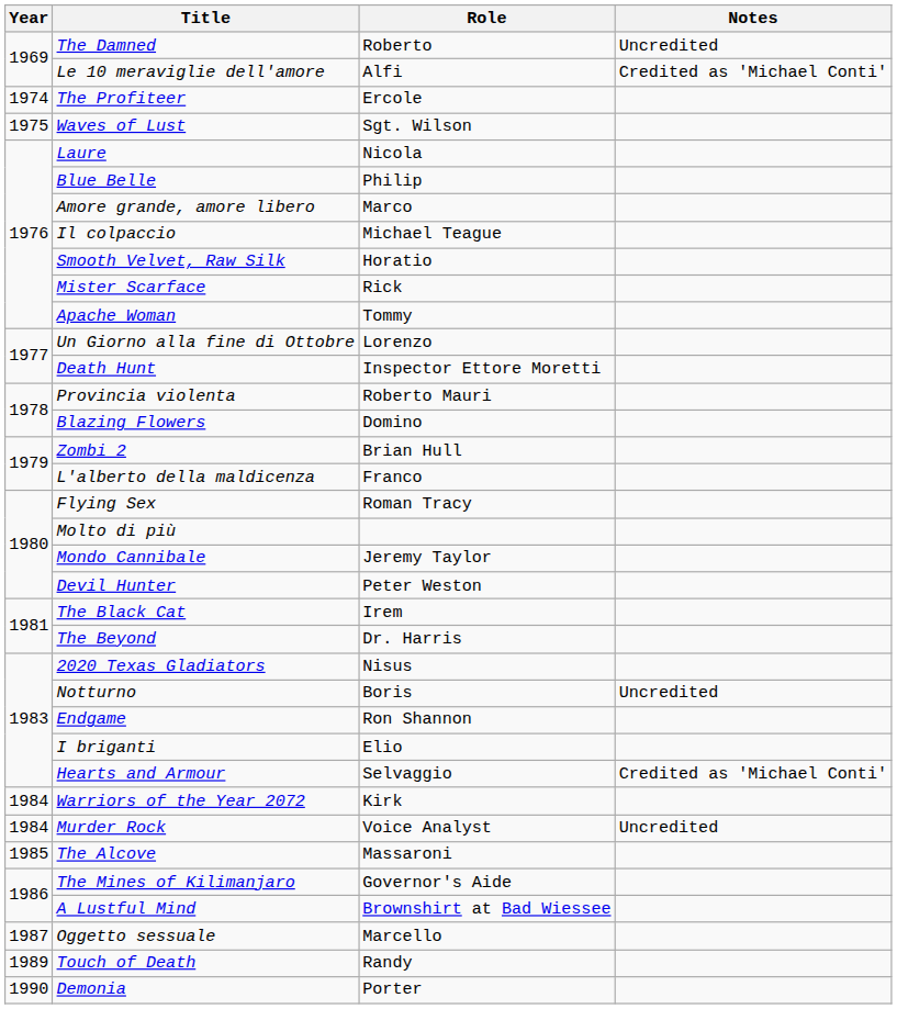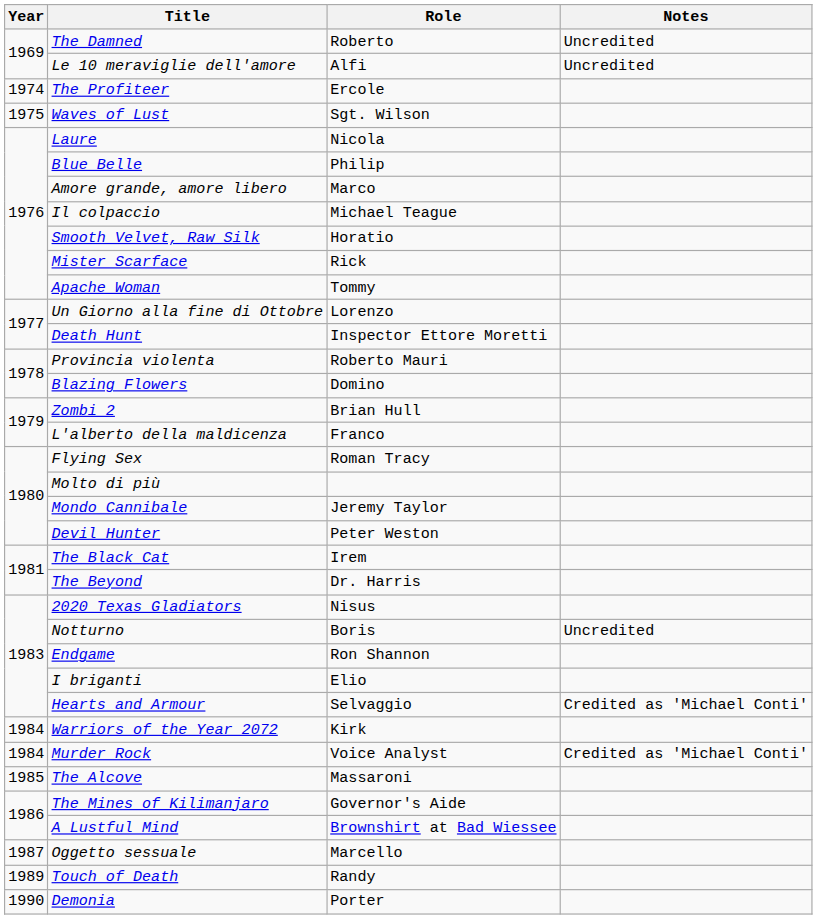 <table class="wikitable">
 <tr>
 <th>Year</th>
 <th>Title</th>
 <th>Role</th>
 <th>Notes</th>
 </tr>
 <tr>
 <td rowspan="2">1969</td>
 <td><em><a href='#'>The Damned</a></em></td>
 <td>Roberto</td>
 <td>Uncredited</td>
 </tr>
 <tr>
 <td><em>Le 10 meraviglie dell'amore</em></td>
 <td>Alfi</td>
-<td>Credited as 'Michael Conti'</td>
+<td>Uncredited</td>
 </tr>
 <tr>
 <td>1974</td>
 <td><em><a href='#'>The Profiteer</a></em></td>
 <td>Ercole</td>
 <td></td>
 </tr>
 <tr>
 <td>1975</td>
 <td><em><a href='#'>Waves of Lust</a></em></td>
 <td>Sgt. Wilson</td>
 <td></td>
 </tr>
 <tr>
 <td rowspan="7">1976</td>
 <td><em><a href='#'>Laure</a></em></td>
 <td>Nicola</td>
 <td></td>
 </tr>
 <tr>
 <td><em><a href='#'>Blue Belle</a></em></td>
 <td>Philip</td>
 <td></td>
 </tr>
 <tr>
 <td><em>Amore grande, amore libero</em></td>
 <td>Marco</td>
 <td></td>
 </tr>
 <tr>
 <td><em>Il colpaccio</em></td>
 <td>Michael Teague</td>
 <td></td>
 </tr>
 <tr>
 <td><em><a href='#'>Smooth Velvet, Raw Silk</a></em></td>
 <td>Horatio</td>
 <td></td>
 </tr>
 <tr>
 <td><em><a href='#'>Mister Scarface</a></em></td>
 <td>Rick</td>
 <td></td>
 </tr>
 <tr>
 <td><em><a href='#'>Apache Woman</a></em></td>
 <td>Tommy</td>
 <td></td>
 </tr>
 <tr>
 <td rowspan="2">1977</td>
 <td><em>Un Giorno alla fine di Ottobre</em></td>
 <td>Lorenzo</td>
 <td></td>
 </tr>
 <tr>
 <td><em><a href='#'>Death Hunt</a></em></td>
 <td>Inspector Ettore Moretti</td>
 <td></td>
 </tr>
 <tr>
 <td rowspan="2">1978</td>
 <td><em>Provincia violenta</em></td>
 <td>Roberto Mauri</td>
 <td></td>
 </tr>
 <tr>
 <td><em><a href='#'>Blazing Flowers</a></em></td>
 <td>Domino</td>
 <td></td>
 </tr>
 <tr>
 <td rowspan="2">1979</td>
 <td><em><a href='#'>Zombi 2</a></em></td>
 <td>Brian Hull</td>
 <td></td>
 </tr>
 <tr>
 <td><em>L'alberto della maldicenza</em></td>
 <td>Franco</td>
 <td></td>
 </tr>
 <tr>
 <td rowspan="4">1980</td>
 <td><em>Flying Sex</em></td>
 <td>Roman Tracy</td>
 <td></td>
 </tr>
 <tr>
 <td><em>Molto di più</em></td>
 <td></td>
 <td></td>
 </tr>
 <tr>
 <td><em><a href='#'>Mondo Cannibale</a></em></td>
 <td>Jeremy Taylor</td>
 <td></td>
 </tr>
 <tr>
 <td><em><a href='#'>Devil Hunter</a></em></td>
 <td>Peter Weston</td>
 <td></td>
 </tr>
 <tr>
 <td rowspan="2">1981</td>
 <td><em><a href='#'>The Black Cat</a></em></td>
 <td>Irem</td>
 <td></td>
 </tr>
 <tr>
 <td><em><a href='#'>The Beyond</a></em></td>
 <td>Dr. Harris</td>
 <td></td>
 </tr>
 <tr>
 <td rowspan="5">1983</td>
 <td><em><a href='#'>2020 Texas Gladiators</a></em></td>
 <td>Nisus</td>
 <td></td>
 </tr>
 <tr>
 <td><em>Notturno</em></td>
 <td>Boris</td>
 <td>Uncredited</td>
 </tr>
 <tr>
 <td><em><a href='#'>Endgame</a></em></td>
 <td>Ron Shannon</td>
 <td></td>
 </tr>
 <tr>
 <td><em>I briganti</em></td>
 <td>Elio</td>
 <td></td>
 </tr>
 <tr>
 <td><em><a href='#'>Hearts and Armour</a></em></td>
 <td>Selvaggio</td>
 <td>Credited as 'Michael Conti'</td>
 </tr>
 <tr>
 <td>1984</td>
 <td><em><a href='#'>Warriors of the Year 2072</a></em></td>
 <td>Kirk</td>
 <td></td>
 </tr>
 <tr>
 <td>1984</td>
 <td><em><a href='#'>Murder Rock</a></em></td>
 <td>Voice Analyst</td>
-<td>Uncredited</td>
+<td>Credited as 'Michael Conti'</td>
 </tr>
 <tr>
 <td>1985</td>
 <td><em><a href='#'>The Alcove</a></em></td>
 <td>Massaroni</td>
 <td></td>
 </tr>
 <tr>
 <td rowspan="2">1986</td>
 <td><em><a href='#'>The Mines of Kilimanjaro</a></em></td>
 <td>Governor's Aide</td>
 <td></td>
 </tr>
 <tr>
 <td><em><a href='#'>A Lustful Mind</a></em></td>
 <td><a href='#'>Brownshirt</a> at <a href='#'>Bad Wiessee</a></td>
 <td></td>
 </tr>
 <tr>
 <td>1987</td>
 <td><em>Oggetto sessuale</em></td>
 <td>Marcello</td>
 <td></td>
 </tr>
 <tr>
 <td>1989</td>
 <td><em><a href='#'>Touch of Death</a></em></td>
 <td>Randy</td>
 <td></td>
 </tr>
 <tr>
 <td>1990</td>
 <td><em><a href='#'>Demonia</a></em></td>
 <td>Porter</td>
 <td></td>
 </tr>
 </table>
